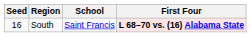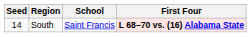 <table class="wikitable" style="font-size:90%;">
 <tr>
 <th>Seed</th>
 <th>Region</th>
 <th>School</th>
 <th>First Four</th>
 </tr>
 <tr>
-<td align=center>16</td>
+<td align=center>14</td>
 <td>South</td>
 <td><a href='#'>Saint Francis</a></td>
 <td style="background:#FFE6E6;"><strong>L 68–70 vs. (16) <a href='#'>Alabama State</a></strong></td>
 </tr>
 </table>
